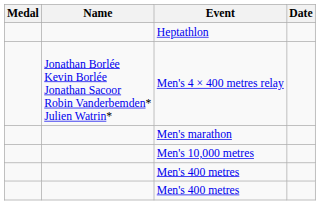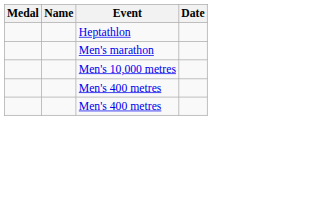 <table class="wikitable sortable" style="font-size:100%">
 <tr>
 <th>Medal</th>
 <th>Name</th>
 <th>Event</th>
 <th>Date</th>
 </tr>
 <tr>
 <td></td>
 <td></td>
 <td><a href='#'>Heptathlon</a></td>
-<td></td>
-</tr>
-<tr>
-<td></td>
-<td><br><a href='#'>Jonathan Borlée</a><br><a href='#'>Kevin Borlée</a><br><a href='#'>Jonathan Sacoor</a><br><a href='#'>Robin Vanderbemden</a>*<br><a href='#'>Julien Watrin</a>*</td>
-<td><a href='#'>Men's 4 × 400 metres relay</a></td>
 <td></td>
 </tr>
 <tr>
 <td></td>
 <td></td>
 <td><a href='#'>Men's marathon</a></td>
 <td></td>
 </tr>
 <tr>
 <td></td>
 <td></td>
 <td><a href='#'>Men's 10,000 metres</a></td>
 <td></td>
 </tr>
 <tr>
 <td></td>
 <td></td>
 <td><a href='#'>Men's 400 metres</a></td>
 <td></td>
 </tr>
 <tr>
 <td></td>
 <td></td>
 <td><a href='#'>Men's 400 metres</a></td>
 <td></td>
 </tr>
 </table>
